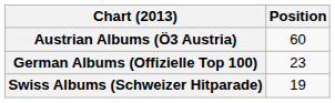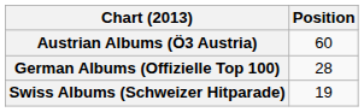 <table class="wikitable sortable plainrowheaders" style="text-align:center">
 <tr>
 <th scope="col">Chart (2013)</th>
 <th scope="col">Position</th>
 </tr>
 <tr>
 <th scope="row">Austrian Albums (Ö3 Austria)</th>
 <td>60</td>
 </tr>
 <tr>
 <th scope="row">German Albums (Offizielle Top 100)</th>
-<td>23</td>
+<td>28</td>
 </tr>
 <tr>
 <th scope="row">Swiss Albums (Schweizer Hitparade)</th>
 <td>19</td>
 </tr>
 </table>
